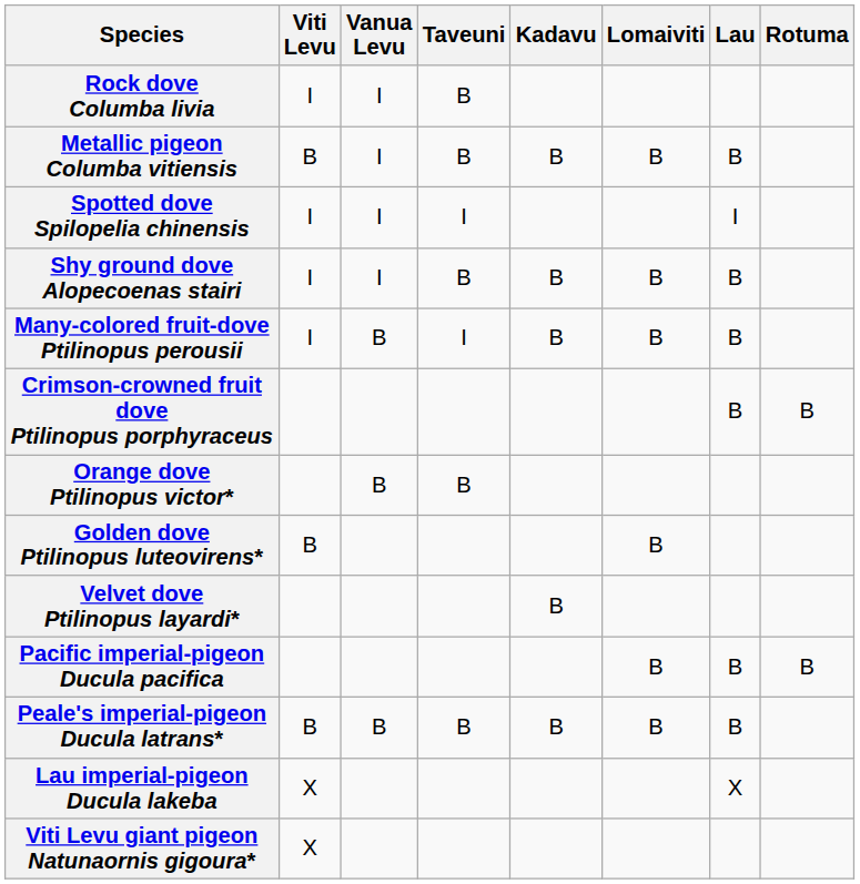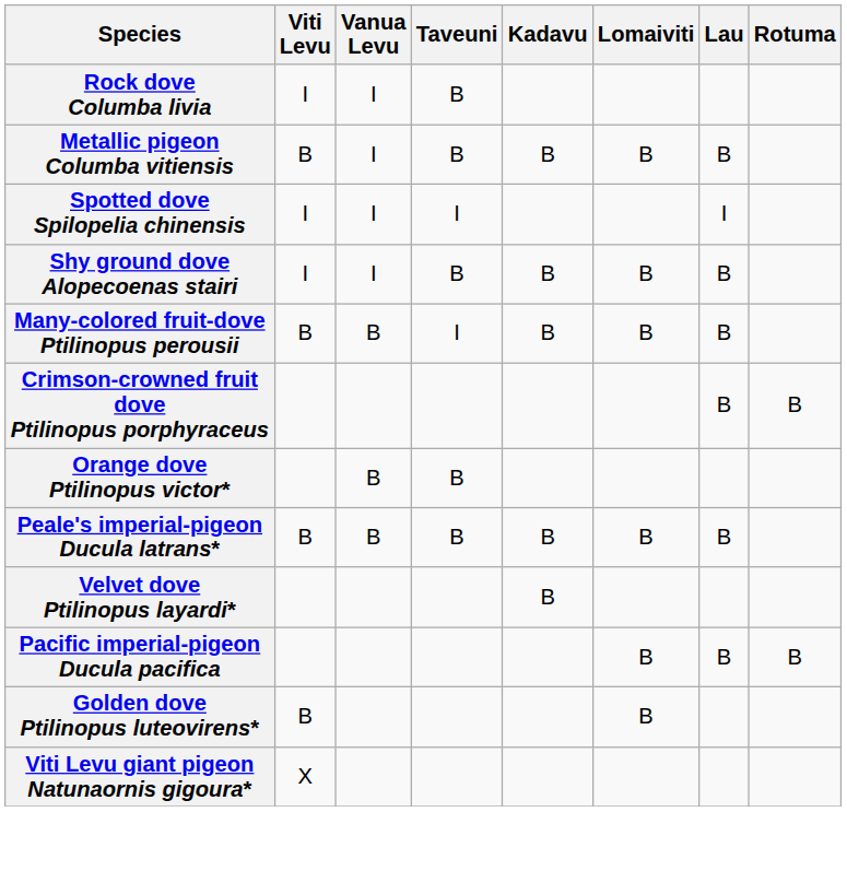 <table class="wikitable" style="text-align:center">
 <tr>
 <th width="225">Species</th>
 <th>Viti Levu</th>
 <th>Vanua Levu</th>
 <th>Taveuni</th>
 <th>Kadavu</th>
 <th>Lomaiviti</th>
 <th>Lau</th>
 <th>Rotuma</th>
 </tr>
 <tr>
 <th><a href='#'>Rock dove</a><br><em>Columba livia</em></th>
 <td>I</td>
 <td>I</td>
 <td>B</td>
 <td></td>
 <td></td>
 <td></td>
 <td></td>
 </tr>
 <tr>
 <th><a href='#'>Metallic pigeon</a><br><em>Columba vitiensis</em></th>
 <td>B</td>
 <td>I</td>
 <td>B</td>
 <td>B</td>
 <td>B</td>
 <td>B</td>
 <td></td>
 </tr>
 <tr>
 <th><a href='#'>Spotted dove</a><br><em>Spilopelia chinensis</em></th>
 <td>I</td>
 <td>I</td>
 <td>I</td>
 <td></td>
 <td></td>
 <td>I</td>
 <td></td>
 </tr>
 <tr>
 <th><a href='#'>Shy ground dove</a><br><em>Alopecoenas stairi</em></th>
 <td>I</td>
 <td>I</td>
 <td>B</td>
 <td>B</td>
 <td>B</td>
 <td>B</td>
 <td></td>
 </tr>
 <tr>
 <th><a href='#'>Many-colored fruit-dove</a><br><em>Ptilinopus perousii</em></th>
-<td>I</td>
+<td>B</td>
 <td>B</td>
 <td>I</td>
 <td>B</td>
 <td>B</td>
 <td>B</td>
 <td></td>
 </tr>
 <tr>
 <th><a href='#'>Crimson-crowned fruit dove</a><br><em>Ptilinopus porphyraceus</em></th>
 <td></td>
 <td></td>
 <td></td>
 <td></td>
 <td></td>
 <td>B</td>
 <td>B</td>
 </tr>
 <tr>
 <th><a href='#'>Orange dove</a><br><em>Ptilinopus victor</em>*</th>
 <td></td>
 <td>B</td>
 <td>B</td>
 <td></td>
 <td></td>
 <td></td>
 <td></td>
 </tr>
 <tr>
-<th><a href='#'>Golden dove</a><br><em>Ptilinopus luteovirens</em>*</th>
+<th><a href='#'>Peale's imperial-pigeon</a><br><em>Ducula latrans</em>*</th>
 <td>B</td>
-<td></td>
-<td></td>
-<td></td>
 <td>B</td>
-<td></td>
+<td>B</td>
+<td>B</td>
+<td>B</td>
+<td>B</td>
 <td></td>
 </tr>
 <tr>
 <th><a href='#'>Velvet dove</a><br><em>Ptilinopus layardi</em>*</th>
 <td></td>
 <td></td>
 <td></td>
 <td>B</td>
 <td></td>
 <td></td>
 <td></td>
 </tr>
 <tr>
 <th><a href='#'>Pacific imperial-pigeon</a><br><em>Ducula pacifica</em></th>
 <td></td>
 <td></td>
 <td></td>
 <td></td>
 <td>B</td>
 <td>B</td>
 <td>B</td>
 </tr>
 <tr>
-<th><a href='#'>Peale's imperial-pigeon</a><br><em>Ducula latrans</em>*</th>
+<th><a href='#'>Golden dove</a><br><em>Ptilinopus luteovirens</em>*</th>
 <td>B</td>
-<td>B</td>
-<td>B</td>
-<td>B</td>
-<td>B</td>
-<td>B</td>
-<td></td>
-</tr>
-<tr>
-<th><a href='#'>Lau imperial-pigeon</a><br><em>Ducula lakeba</em></th>
-<td>X</td>
 <td></td>
 <td></td>
 <td></td>
+<td>B</td>
 <td></td>
-<td>X</td>
 <td></td>
 </tr>
 <tr>
 <th><a href='#'>Viti Levu giant pigeon</a><br><em>Natunaornis gigoura</em>*</th>
 <td>X</td>
 <td></td>
 <td></td>
 <td></td>
 <td></td>
 <td></td>
 <td></td>
 </tr>
 </table>
